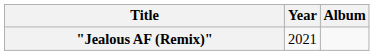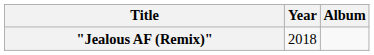 <table class="wikitable plainrowheaders" style="text-align:center;">
 <tr>
 <th scope="col" style="width:19em;">Title</th>
 <th scope="col">Year</th>
 <th scope="col">Album</th>
 </tr>
 <tr>
 <th scope="row">"Jealous AF (Remix)"<br></th>
-<td>2021</td>
+<td>2018</td>
 <td></td>
 </tr>
 </table>
